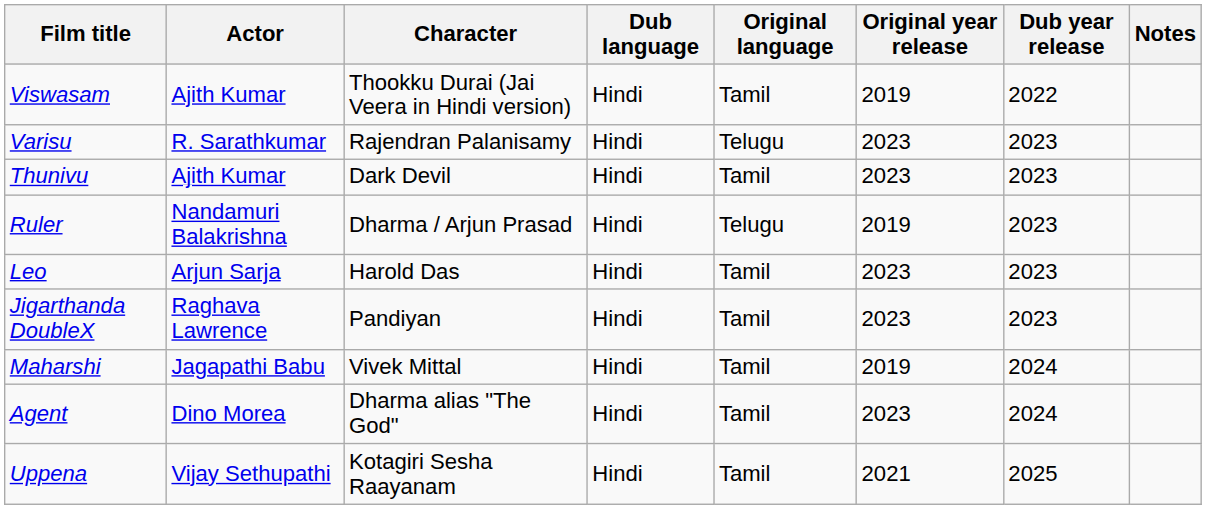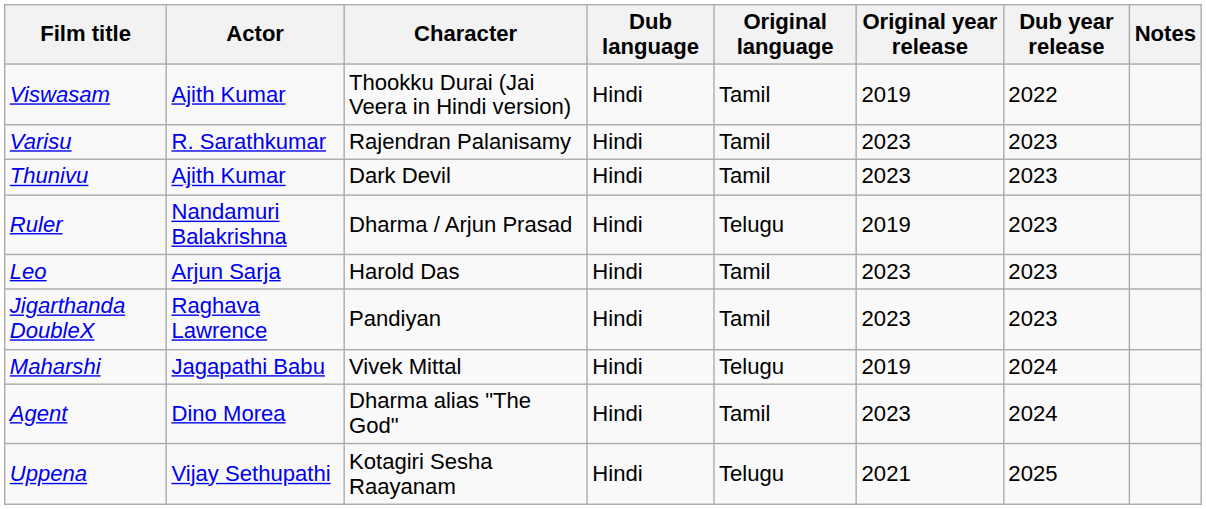 <table class="wikitable sortable">
 <tr>
 <th>Film title</th>
 <th>Actor</th>
 <th>Character</th>
 <th>Dub language</th>
 <th>Original language</th>
 <th>Original year release</th>
 <th>Dub year release</th>
 <th>Notes</th>
 </tr>
 <tr>
 <td><em><a href='#'>Viswasam</a></em></td>
 <td><a href='#'>Ajith Kumar</a></td>
 <td>Thookku Durai (Jai Veera in Hindi version)</td>
 <td>Hindi</td>
 <td>Tamil</td>
 <td>2019</td>
 <td>2022</td>
 <td></td>
 </tr>
 <tr>
 <td><em><a href='#'>Varisu</a></em></td>
 <td><a href='#'>R. Sarathkumar</a></td>
 <td>Rajendran Palanisamy</td>
 <td>Hindi</td>
-<td>Telugu</td>
+<td>Tamil</td>
 <td>2023</td>
 <td>2023</td>
 <td></td>
 </tr>
 <tr>
 <td><em><a href='#'>Thunivu</a></em></td>
 <td><a href='#'>Ajith Kumar</a></td>
 <td>Dark Devil</td>
 <td>Hindi</td>
 <td>Tamil</td>
 <td>2023</td>
 <td>2023</td>
 <td></td>
 </tr>
 <tr>
 <td><em><a href='#'>Ruler</a></em></td>
 <td><a href='#'>Nandamuri Balakrishna</a></td>
 <td>Dharma / Arjun Prasad</td>
 <td>Hindi</td>
 <td>Telugu</td>
 <td>2019</td>
 <td>2023</td>
 <td></td>
 </tr>
 <tr>
 <td><em><a href='#'>Leo</a></em></td>
 <td><a href='#'>Arjun Sarja</a></td>
 <td>Harold Das</td>
 <td>Hindi</td>
 <td>Tamil</td>
 <td>2023</td>
 <td>2023</td>
 <td></td>
 </tr>
 <tr>
 <td><em><a href='#'>Jigarthanda DoubleX</a></em></td>
 <td><a href='#'>Raghava Lawrence</a></td>
 <td>Pandiyan</td>
 <td>Hindi</td>
 <td>Tamil</td>
 <td>2023</td>
 <td>2023</td>
 <td></td>
 </tr>
 <tr>
 <td><em><a href='#'>Maharshi</a></em></td>
 <td><a href='#'>Jagapathi Babu</a></td>
 <td>Vivek Mittal</td>
 <td>Hindi</td>
-<td>Tamil</td>
+<td>Telugu</td>
 <td>2019</td>
 <td>2024</td>
 <td></td>
 </tr>
 <tr>
 <td><a href='#'><em>Agent</em></a></td>
 <td><a href='#'>Dino Morea</a></td>
 <td>Dharma alias "The God"</td>
 <td>Hindi</td>
 <td>Tamil</td>
 <td>2023</td>
 <td>2024</td>
 <td></td>
 </tr>
 <tr>
 <td><em><a href='#'>Uppena</a></em></td>
 <td><a href='#'>Vijay Sethupathi</a></td>
 <td>Kotagiri Sesha Raayanam</td>
 <td>Hindi</td>
-<td>Tamil</td>
+<td>Telugu</td>
 <td>2021</td>
 <td>2025</td>
 <td></td>
 </tr>
 </table>
